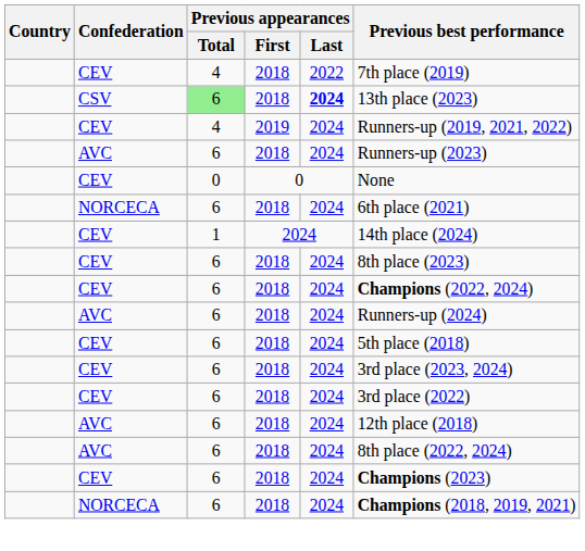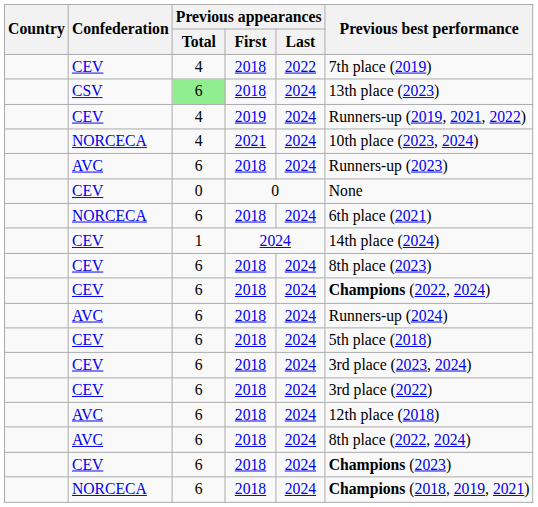 <table class="wikitable sortable">
 <tr>
 <th rowspan="2">Country</th>
 <th rowspan="2">Confederation</th>
 <th colspan="3">Previous appearances</th>
 <th rowspan="2">Previous best performance</th>
 </tr>
 <tr>
 <th>Total</th>
 <th>First</th>
 <th>Last</th>
 </tr>
 <tr>
 <td></td>
 <td><a href='#'>CEV</a></td>
 <td style="text-align:center">4</td>
 <td style="text-align:center"><a href='#'>2018</a></td>
 <td style="text-align:center"><a href='#'>2022</a></td>
 <td>7th place (<a href='#'>2019</a>)</td>
 </tr>
 <tr>
 <td></td>
 <td><a href='#'>CSV</a></td>
 <td style="background: lightgreen; text-align:center">6</td>
 <td style="text-align:center"><a href='#'>2018</a></td>
-<td style="text-align:center"><strong><a href='#'>2024</a></strong></td>
+<td style="text-align:center"><a href='#'>2024</a></td>
 <td>13th place (<a href='#'>2023</a>)</td>
 </tr>
 <tr>
 <td></td>
 <td><a href='#'>CEV</a></td>
 <td style="text-align:center">4</td>
 <td style="text-align:center"><a href='#'>2019</a></td>
 <td style="text-align:center"><a href='#'>2024</a></td>
 <td>Runners-up (<a href='#'>2019</a>, <a href='#'>2021</a>, <a href='#'>2022</a>)</td>
+</tr>
+<tr>
+<td></td>
+<td><a href='#'>NORCECA</a></td>
+<td style="text-align:center">4</td>
+<td style="text-align:center"><a href='#'>2021</a></td>
+<td style="text-align:center"><a href='#'>2024</a></td>
+<td>10th place (<a href='#'>2023</a>, <a href='#'>2024</a>)</td>
 </tr>
 <tr>
 <td></td>
 <td><a href='#'>AVC</a></td>
 <td style="text-align:center">6</td>
 <td style="text-align:center"><a href='#'>2018</a></td>
 <td style="text-align:center"><a href='#'>2024</a></td>
 <td>Runners-up  (<a href='#'>2023</a>)</td>
 </tr>
 <tr>
 <td></td>
 <td><a href='#'>CEV</a></td>
 <td style="text-align:center">0</td>
 <td colspan="2" style="text-align:center">0</td>
 <td>None</td>
 </tr>
 <tr>
 <td></td>
 <td><a href='#'>NORCECA</a></td>
 <td style="text-align:center">6</td>
 <td style="text-align:center"><a href='#'>2018</a></td>
 <td style="text-align:center"><a href='#'>2024</a></td>
 <td>6th place (<a href='#'>2021</a>)</td>
 </tr>
 <tr>
 <td></td>
 <td><a href='#'>CEV</a></td>
 <td style="text-align:center">1</td>
 <td style="text-align:center" colspan=2><a href='#'>2024</a></td>
 <td>14th place (<a href='#'>2024</a>)</td>
 </tr>
 <tr>
 <td></td>
 <td><a href='#'>CEV</a></td>
 <td style="text-align:center">6</td>
 <td style="text-align:center"><a href='#'>2018</a></td>
 <td style="text-align:center"><a href='#'>2024</a></td>
 <td>8th place (<a href='#'>2023</a>)</td>
 </tr>
 <tr>
 <td></td>
 <td><a href='#'>CEV</a></td>
 <td style="text-align:center">6</td>
 <td style="text-align:center"><a href='#'>2018</a></td>
 <td style="text-align:center"><a href='#'>2024</a></td>
 <td><strong>Champions</strong> (<a href='#'>2022</a>, <a href='#'>2024</a>)</td>
 </tr>
 <tr>
 <td></td>
 <td><a href='#'>AVC</a></td>
 <td style="text-align:center">6</td>
 <td style="text-align:center"><a href='#'>2018</a></td>
 <td style="text-align:center"><a href='#'>2024</a></td>
 <td>Runners-up (<a href='#'>2024</a>)</td>
 </tr>
 <tr>
 <td></td>
 <td><a href='#'>CEV</a></td>
 <td style="text-align:center">6</td>
 <td style="text-align:center"><a href='#'>2018</a></td>
 <td style="text-align:center"><a href='#'>2024</a></td>
 <td>5th place (<a href='#'>2018</a>)</td>
 </tr>
 <tr>
 <td></td>
 <td><a href='#'>CEV</a></td>
 <td style="text-align:center">6</td>
 <td style="text-align:center"><a href='#'>2018</a></td>
 <td style="text-align:center"><a href='#'>2024</a></td>
 <td>3rd place (<a href='#'>2023</a>, <a href='#'>2024</a>)</td>
 </tr>
 <tr>
 <td></td>
 <td><a href='#'>CEV</a></td>
 <td style="text-align:center">6</td>
 <td style="text-align:center"><a href='#'>2018</a></td>
 <td style="text-align:center"><a href='#'>2024</a></td>
 <td>3rd place (<a href='#'>2022</a>)</td>
 </tr>
 <tr>
 <td></td>
 <td><a href='#'>AVC</a></td>
 <td style="text-align:center">6</td>
 <td style="text-align:center"><a href='#'>2018</a></td>
 <td style="text-align:center"><a href='#'>2024</a></td>
 <td>12th place (<a href='#'>2018</a>)</td>
 </tr>
 <tr>
 <td></td>
 <td><a href='#'>AVC</a></td>
 <td style="text-align:center">6</td>
 <td style="text-align:center"><a href='#'>2018</a></td>
 <td style="text-align:center"><a href='#'>2024</a></td>
 <td>8th place (<a href='#'>2022</a>, <a href='#'>2024</a>)</td>
 </tr>
 <tr>
 <td></td>
 <td><a href='#'>CEV</a></td>
 <td style="text-align:center">6</td>
 <td style="text-align:center"><a href='#'>2018</a></td>
 <td style="text-align:center"><a href='#'>2024</a></td>
 <td><strong>Champions</strong> (<a href='#'>2023</a>)</td>
 </tr>
 <tr>
 <td></td>
 <td><a href='#'>NORCECA</a></td>
 <td style="text-align:center">6</td>
 <td style="text-align:center"><a href='#'>2018</a></td>
 <td style="text-align:center"><a href='#'>2024</a></td>
 <td><strong>Champions</strong> (<a href='#'>2018</a>, <a href='#'>2019</a>, <a href='#'>2021</a>)</td>
 </tr>
 </table>
